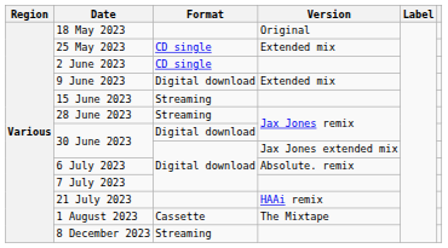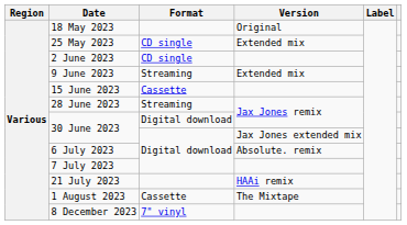 <table class="wikitable plainrowheaders">
 <tr>
 <th scope="col">Region</th>
 <th scope="col">Date</th>
 <th scope="col">Format</th>
 <th scope="col">Version</th>
 <th scope="col">Label</th>
 <th scope="col"></th>
 </tr>
 <tr>
 <th scope="row" rowspan="13">Various</th>
 <td>18 May 2023</td>
 <td></td>
 <td>Original</td>
 <td rowspan="13"></td>
 <td style="text-align:center;"></td>
 </tr>
 <tr>
 <td>25 May 2023</td>
 <td><a href='#'>CD single</a></td>
 <td>Extended mix</td>
 <td style="text-align:center;"></td>
 </tr>
 <tr>
 <td>2 June 2023</td>
 <td><a href='#'>CD single</a></td>
 <td></td>
 <td style="text-align:center;"></td>
 </tr>
 <tr>
 <td>9 June 2023</td>
-<td>Digital download</td>
+<td>Streaming</td>
 <td>Extended mix</td>
 <td style="text-align:center;"></td>
 </tr>
 <tr>
 <td>15 June 2023</td>
-<td>Streaming</td>
+<td><a href='#'>Cassette</a></td>
 <td></td>
 <td style="text-align:center;"></td>
 </tr>
 <tr>
 <td>28 June 2023</td>
 <td>Streaming</td>
 <td rowspan="2"><a href='#'>Jax Jones</a> remix</td>
 <td style="text-align:center;"></td>
 </tr>
 <tr>
 <td rowspan="2">30 June 2023</td>
 <td>Digital download</td>
 <td style="text-align:center;"></td>
 </tr>
 <tr>
 <td rowspan="3">Digital download</td>
 <td>Jax Jones extended mix</td>
 <td style="text-align:center;"></td>
 </tr>
 <tr>
 <td>6 July 2023</td>
 <td>Absolute. remix</td>
 <td style="text-align:center;"></td>
 </tr>
 <tr>
 <td>7 July 2023</td>
 <td></td>
 <td style="text-align:center;"></td>
 </tr>
 <tr>
 <td>21 July 2023</td>
 <td></td>
 <td><a href='#'>HAAi</a> remix</td>
 <td style="text-align:center;"></td>
 </tr>
 <tr>
 <td>1 August 2023</td>
 <td>Cassette</td>
 <td>The Mixtape</td>
 <td style="text-align:center;"></td>
 </tr>
 <tr>
 <td>8 December 2023</td>
-<td>Streaming</td>
+<td><a href='#'>7" vinyl</a></td>
 <td></td>
 <td style="text-align:center;"></td>
 </tr>
 </table>
